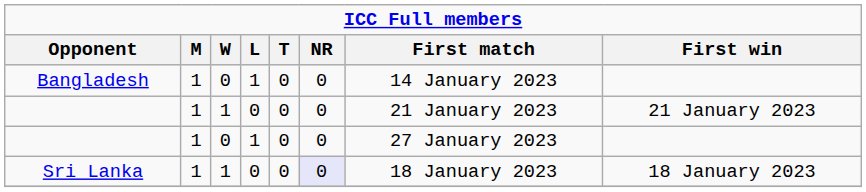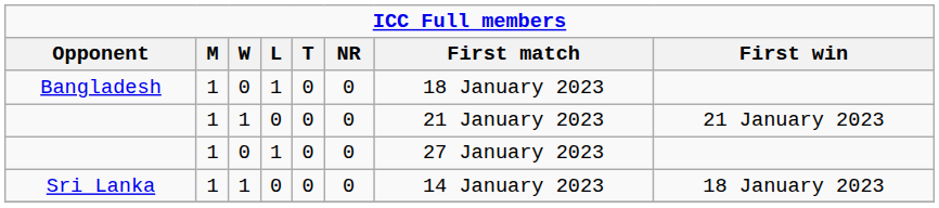 <table class="wikitable" style="text-align: center; width: 600px">
 <tr>
 <td colspan="30" style="text-align: center;"><strong><a href='#'>ICC Full members</a></strong></td>
 </tr>
 <tr>
 <th>Opponent</th>
 <th>M</th>
 <th>W</th>
 <th>L</th>
 <th>T</th>
 <th>NR</th>
 <th>First match</th>
 <th>First win</th>
 </tr>
 <tr>
 <td> <a href='#'>Bangladesh</a></td>
 <td>1</td>
 <td>0</td>
 <td>1</td>
 <td>0</td>
 <td>0</td>
-<td>14 January 2023</td>
+<td>18 January 2023</td>
 <td></td>
 </tr>
 <tr>
 <td></td>
 <td>1</td>
 <td>1</td>
 <td>0</td>
 <td>0</td>
 <td>0</td>
 <td>21 January 2023</td>
 <td>21 January 2023</td>
 </tr>
 <tr>
 <td></td>
 <td>1</td>
 <td>0</td>
 <td>1</td>
 <td>0</td>
 <td>0</td>
 <td>27 January 2023</td>
 <td></td>
 </tr>
 <tr>
 <td> <a href='#'>Sri Lanka</a></td>
 <td>1</td>
 <td>1</td>
 <td>0</td>
 <td>0</td>
-<td style="background: lavender;">0</td>
-<td>18 January 2023</td>
+<td>0</td>
+<td>14 January 2023</td>
 <td>18 January 2023</td>
 </tr>
 <tr>
 </tr>
 </table>
